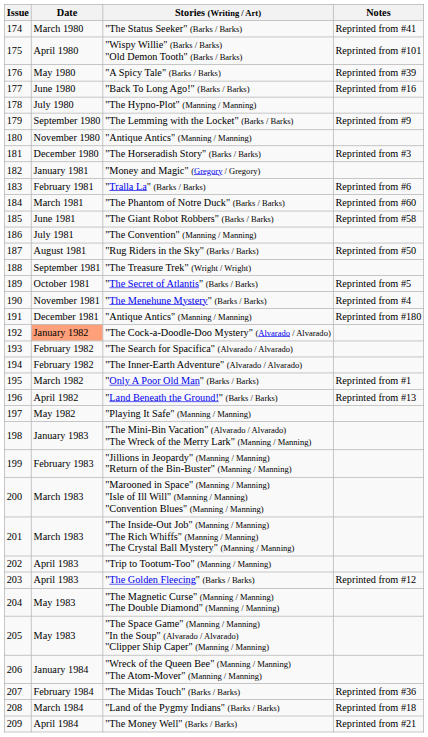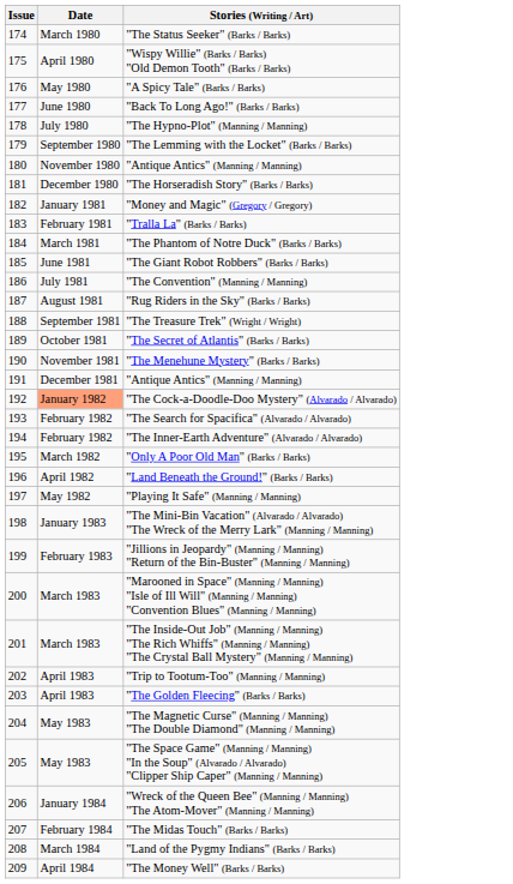 <table class="wikitable">
 <tr>
 <th>Issue</th>
 <th>Date</th>
 <th>Stories <small>(Writing / Art)</small></th>
-<th>Notes</th>
 </tr>
 <tr>
 <td>174</td>
 <td>March 1980</td>
 <td>"The Status Seeker" <small>(Barks / Barks)</small></td>
-<td>Reprinted from #41</td>
 </tr>
 <tr>
 <td>175</td>
 <td>April 1980</td>
 <td>"Wispy Willie" <small>(Barks / Barks)</small> <br> "Old Demon Tooth" <small>(Barks / Barks)</small></td>
-<td>Reprinted from #101</td>
 </tr>
 <tr>
 <td>176</td>
 <td>May 1980</td>
 <td>"A Spicy Tale" <small>(Barks / Barks)</small></td>
-<td>Reprinted from #39</td>
 </tr>
 <tr>
 <td>177</td>
 <td>June 1980</td>
 <td>"Back To Long Ago!" <small>(Barks / Barks)</small></td>
-<td>Reprinted from #16</td>
 </tr>
 <tr>
 <td>178</td>
 <td>July 1980</td>
 <td>"The Hypno-Plot" <small>(Manning / Manning)</small></td>
-<td></td>
 </tr>
 <tr>
 <td>179</td>
 <td>September 1980</td>
 <td>"The Lemming with the Locket" <small>(Barks / Barks)</small></td>
-<td>Reprinted from #9</td>
 </tr>
 <tr>
 <td>180</td>
 <td>November 1980</td>
 <td>"Antique Antics" <small>(Manning / Manning)</small></td>
-<td></td>
 </tr>
 <tr>
 <td>181</td>
 <td>December 1980</td>
 <td>"The Horseradish Story" <small>(Barks / Barks)</small></td>
-<td>Reprinted from #3</td>
 </tr>
 <tr>
 <td>182</td>
 <td>January 1981</td>
 <td>"Money and Magic" <small>(<a href='#'>Gregory</a> / Gregory)</small></td>
-<td></td>
 </tr>
 <tr>
 <td>183</td>
 <td>February 1981</td>
 <td>"<a href='#'>Tralla La</a>" <small>(Barks / Barks)</small></td>
-<td>Reprinted from #6</td>
 </tr>
 <tr>
 <td>184</td>
 <td>March 1981</td>
 <td>"The Phantom of Notre Duck" <small>(Barks / Barks)</small></td>
-<td>Reprinted from #60</td>
 </tr>
 <tr>
 <td>185</td>
 <td>June 1981</td>
 <td>"The Giant Robot Robbers" <small>(Barks / Barks)</small></td>
-<td>Reprinted from #58</td>
 </tr>
 <tr>
 <td>186</td>
 <td>July 1981</td>
 <td>"The Convention" <small>(Manning / Manning)</small></td>
-<td></td>
 </tr>
 <tr>
 <td>187</td>
 <td>August 1981</td>
 <td>"Rug Riders in the Sky" <small>(Barks / Barks)</small></td>
-<td>Reprinted from #50</td>
 </tr>
 <tr>
 <td>188</td>
 <td>September 1981</td>
 <td>"The Treasure Trek" <small>(Wright / Wright)</small></td>
-<td></td>
 </tr>
 <tr>
 <td>189</td>
 <td>October 1981</td>
 <td>"<a href='#'>The Secret of Atlantis</a>" <small>(Barks / Barks)</small></td>
-<td>Reprinted from #5</td>
 </tr>
 <tr>
 <td>190</td>
 <td>November 1981</td>
 <td>"<a href='#'>The Menehune Mystery</a>" <small>(Barks / Barks)</small></td>
-<td>Reprinted from #4</td>
 </tr>
 <tr>
 <td>191</td>
 <td>December 1981</td>
 <td>"Antique Antics" <small>(Manning / Manning)</small></td>
-<td>Reprinted from #180</td>
 </tr>
 <tr>
 <td>192</td>
 <td style="background: lightsalmon;">January 1982</td>
 <td>"The Cock-a-Doodle-Doo Mystery" <small>(<a href='#'>Alvarado</a> / Alvarado)</small></td>
-<td></td>
 </tr>
 <tr>
 <td>193</td>
 <td>February 1982</td>
 <td>"The Search for Spacifica" <small>(Alvarado / Alvarado)</small></td>
-<td></td>
 </tr>
 <tr>
 <td>194</td>
 <td>February 1982</td>
 <td>"The Inner-Earth Adventure" <small>(Alvarado / Alvarado)</small></td>
-<td></td>
 </tr>
 <tr>
 <td>195</td>
 <td>March 1982</td>
 <td>"<a href='#'>Only A Poor Old Man</a>" <small>(Barks / Barks)</small></td>
-<td>Reprinted from #1</td>
 </tr>
 <tr>
 <td>196</td>
 <td>April 1982</td>
 <td>"<a href='#'>Land Beneath the Ground!</a>" <small>(Barks / Barks)</small></td>
-<td>Reprinted from #13</td>
 </tr>
 <tr>
 <td>197</td>
 <td>May 1982</td>
 <td>"Playing It Safe" <small>(Manning / Manning)</small></td>
-<td></td>
 </tr>
 <tr>
 <td>198</td>
 <td>January 1983</td>
 <td>"The Mini-Bin Vacation" <small>(Alvarado / Alvarado)</small> <br> "The Wreck of the Merry Lark" <small>(Manning / Manning)</small></td>
-<td></td>
 </tr>
 <tr>
 <td>199</td>
 <td>February 1983</td>
 <td>"Jillions in Jeopardy" <small>(Manning / Manning)</small> <br> "Return of the Bin-Buster" <small>(Manning / Manning)</small></td>
-<td></td>
 </tr>
 <tr>
 <td>200</td>
 <td>March 1983</td>
 <td>"Marooned in Space" <small>(Manning / Manning)</small> <br> "Isle of Ill Will" <small>(Manning / Manning)</small> <br> "Convention Blues" <small>(Manning / Manning)</small></td>
-<td></td>
 </tr>
 <tr>
 <td>201</td>
 <td>March 1983</td>
 <td>"The Inside-Out Job" <small>(Manning / Manning)</small> <br> "The Rich Whiffs" <small>(Manning / Manning)</small> <br> "The Crystal Ball Mystery" <small>(Manning / Manning)</small></td>
-<td></td>
 </tr>
 <tr>
 <td>202</td>
 <td>April 1983</td>
 <td>"Trip to Tootum-Too" <small>(Manning / Manning)</small></td>
-<td></td>
 </tr>
 <tr>
 <td>203</td>
 <td>April 1983</td>
 <td>"<a href='#'>The Golden Fleecing</a>" <small>(Barks / Barks)</small></td>
-<td>Reprinted from #12</td>
 </tr>
 <tr>
 <td>204</td>
 <td>May 1983</td>
 <td>"The Magnetic Curse" <small>(Manning / Manning)</small> <br> "The Double Diamond" <small>(Manning / Manning)</small></td>
-<td></td>
 </tr>
 <tr>
 <td>205</td>
 <td>May 1983</td>
 <td>"The Space Game" <small>(Manning / Manning)</small> <br> "In the Soup" <small>(Alvarado / Alvarado)</small> <br> "Clipper Ship Caper" <small>(Manning / Manning)</small></td>
-<td></td>
 </tr>
 <tr>
 <td>206</td>
 <td>January 1984</td>
 <td>"Wreck of the Queen Bee" <small>(Manning / Manning)</small> <br> "The Atom-Mover" <small>(Manning / Manning)</small></td>
-<td></td>
 </tr>
 <tr>
 <td>207</td>
 <td>February 1984</td>
 <td>"The Midas Touch" <small>(Barks / Barks)</small></td>
-<td>Reprinted from #36</td>
 </tr>
 <tr>
 <td>208</td>
 <td>March 1984</td>
 <td>"Land of the Pygmy Indians" <small>(Barks / Barks)</small></td>
-<td>Reprinted from #18</td>
 </tr>
 <tr>
 <td>209</td>
 <td>April 1984</td>
 <td>"The Money Well" <small>(Barks / Barks)</small></td>
-<td>Reprinted from #21</td>
 </tr>
 </table>
